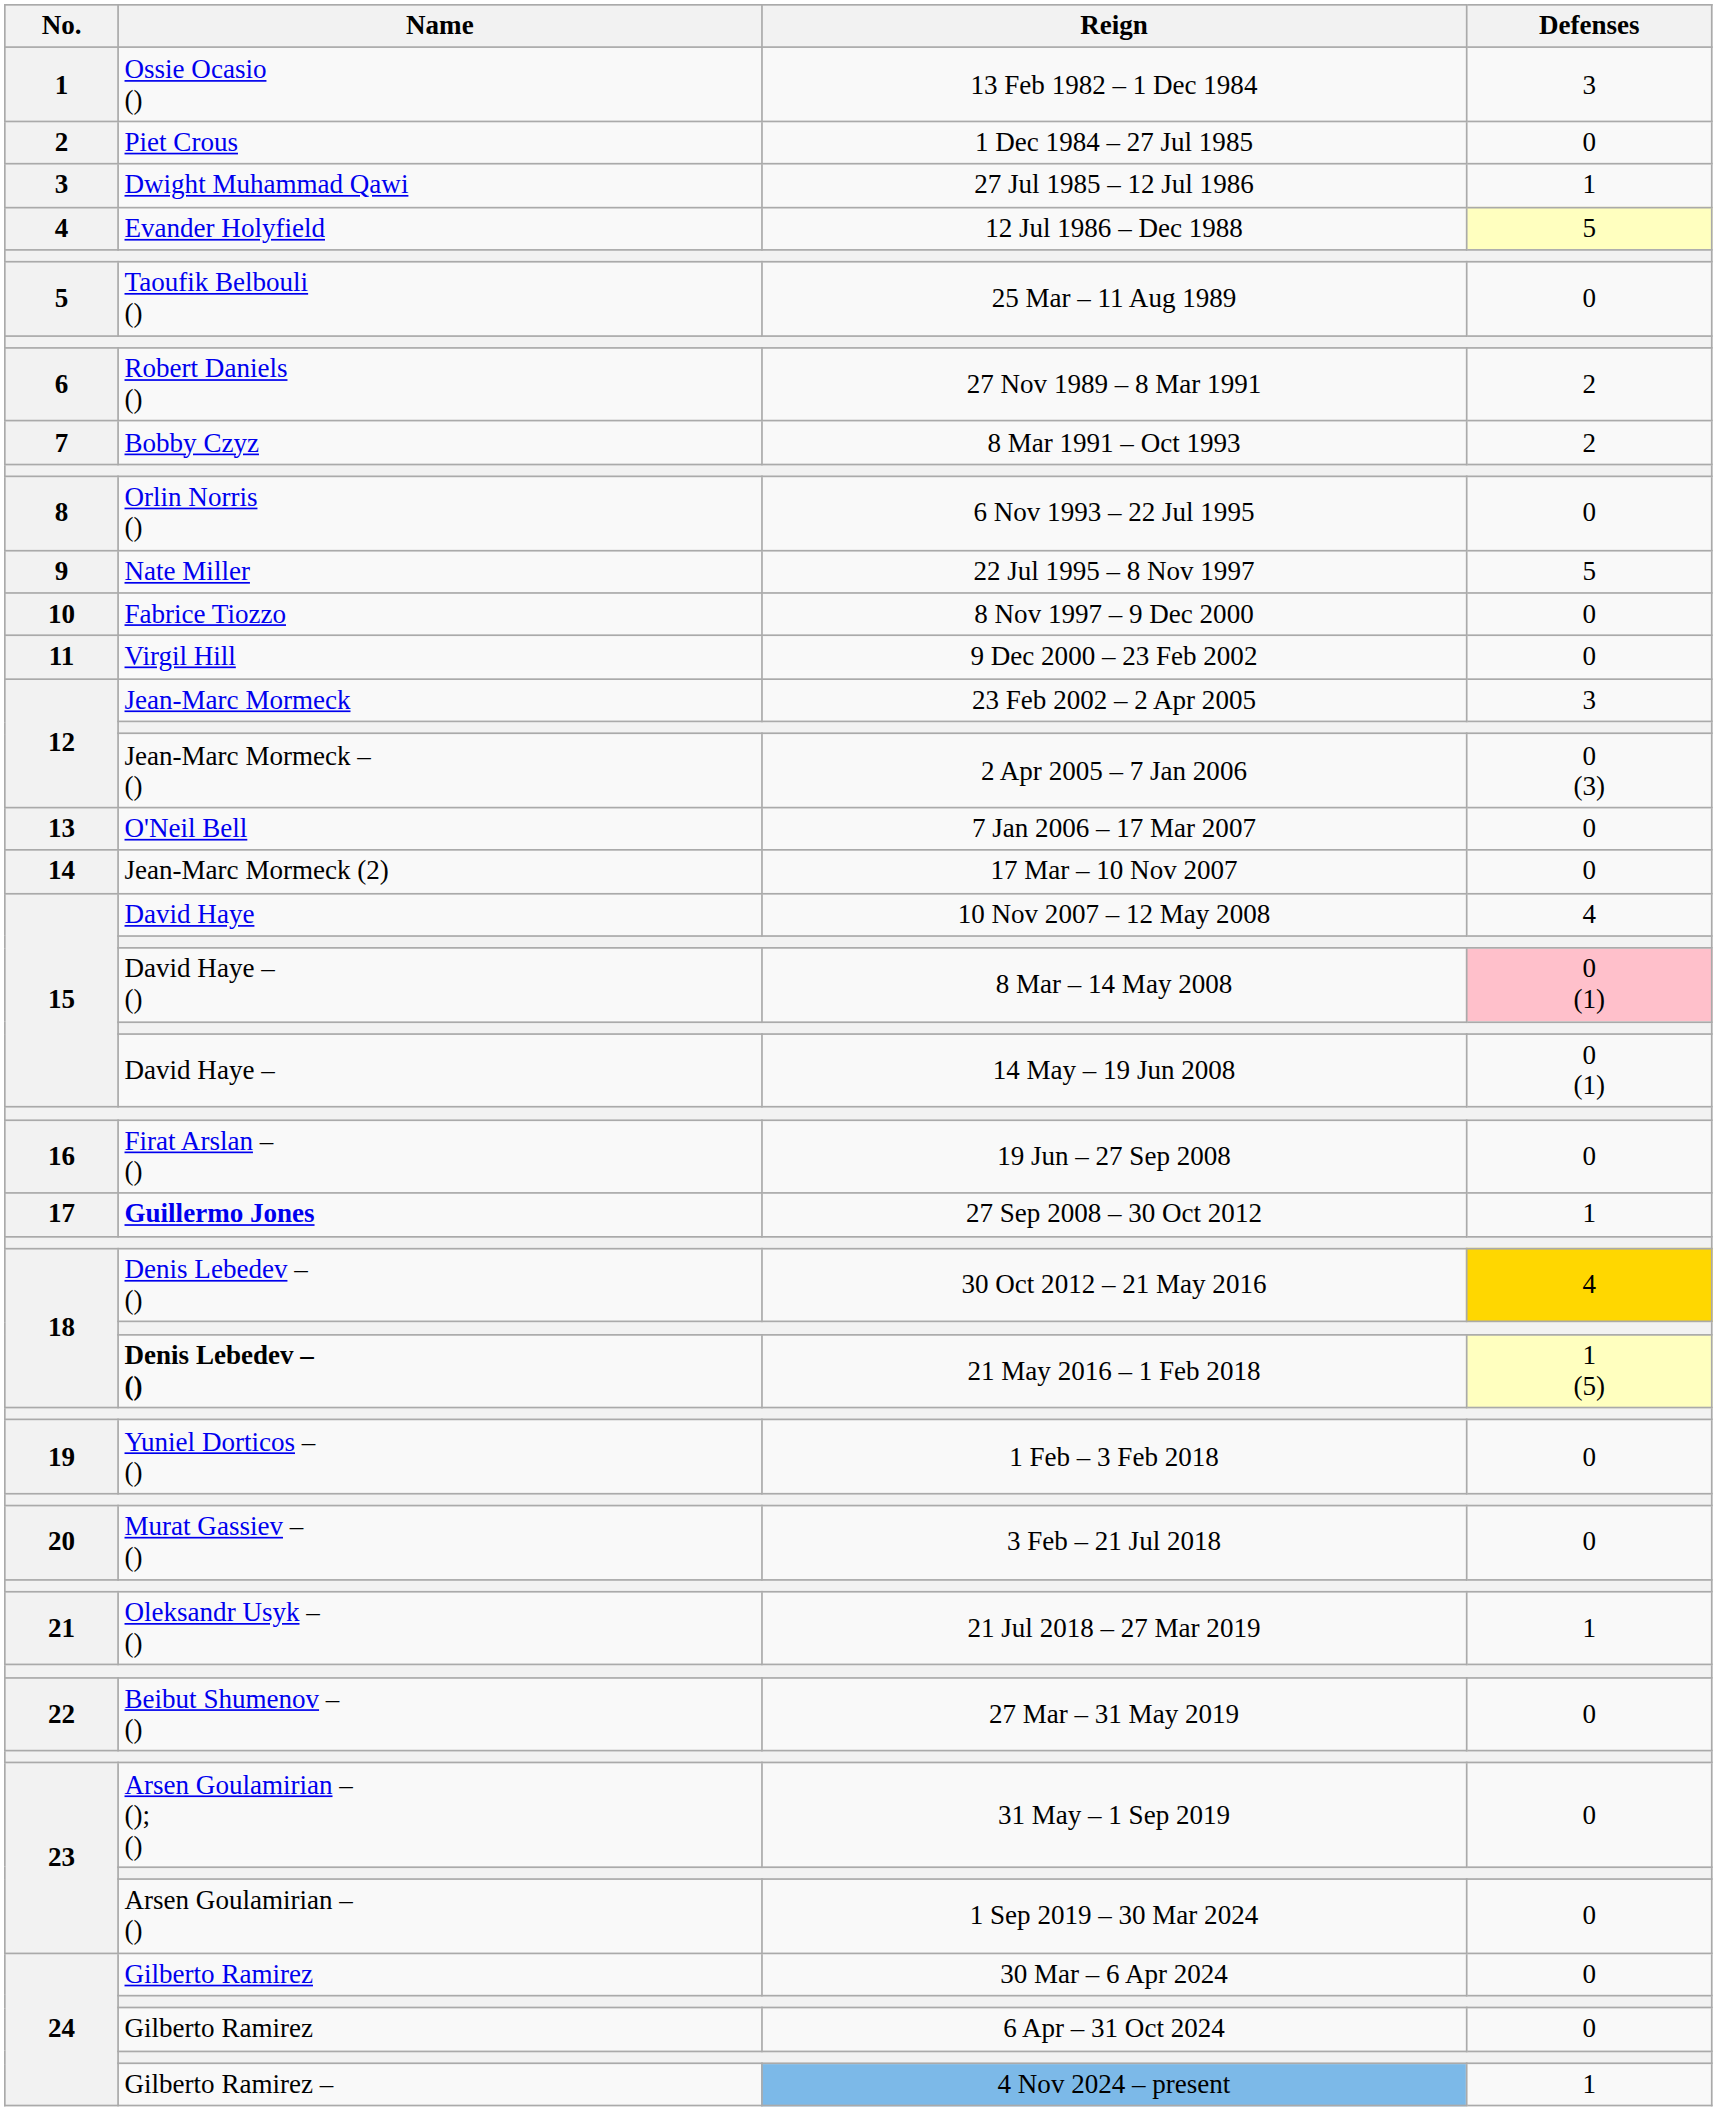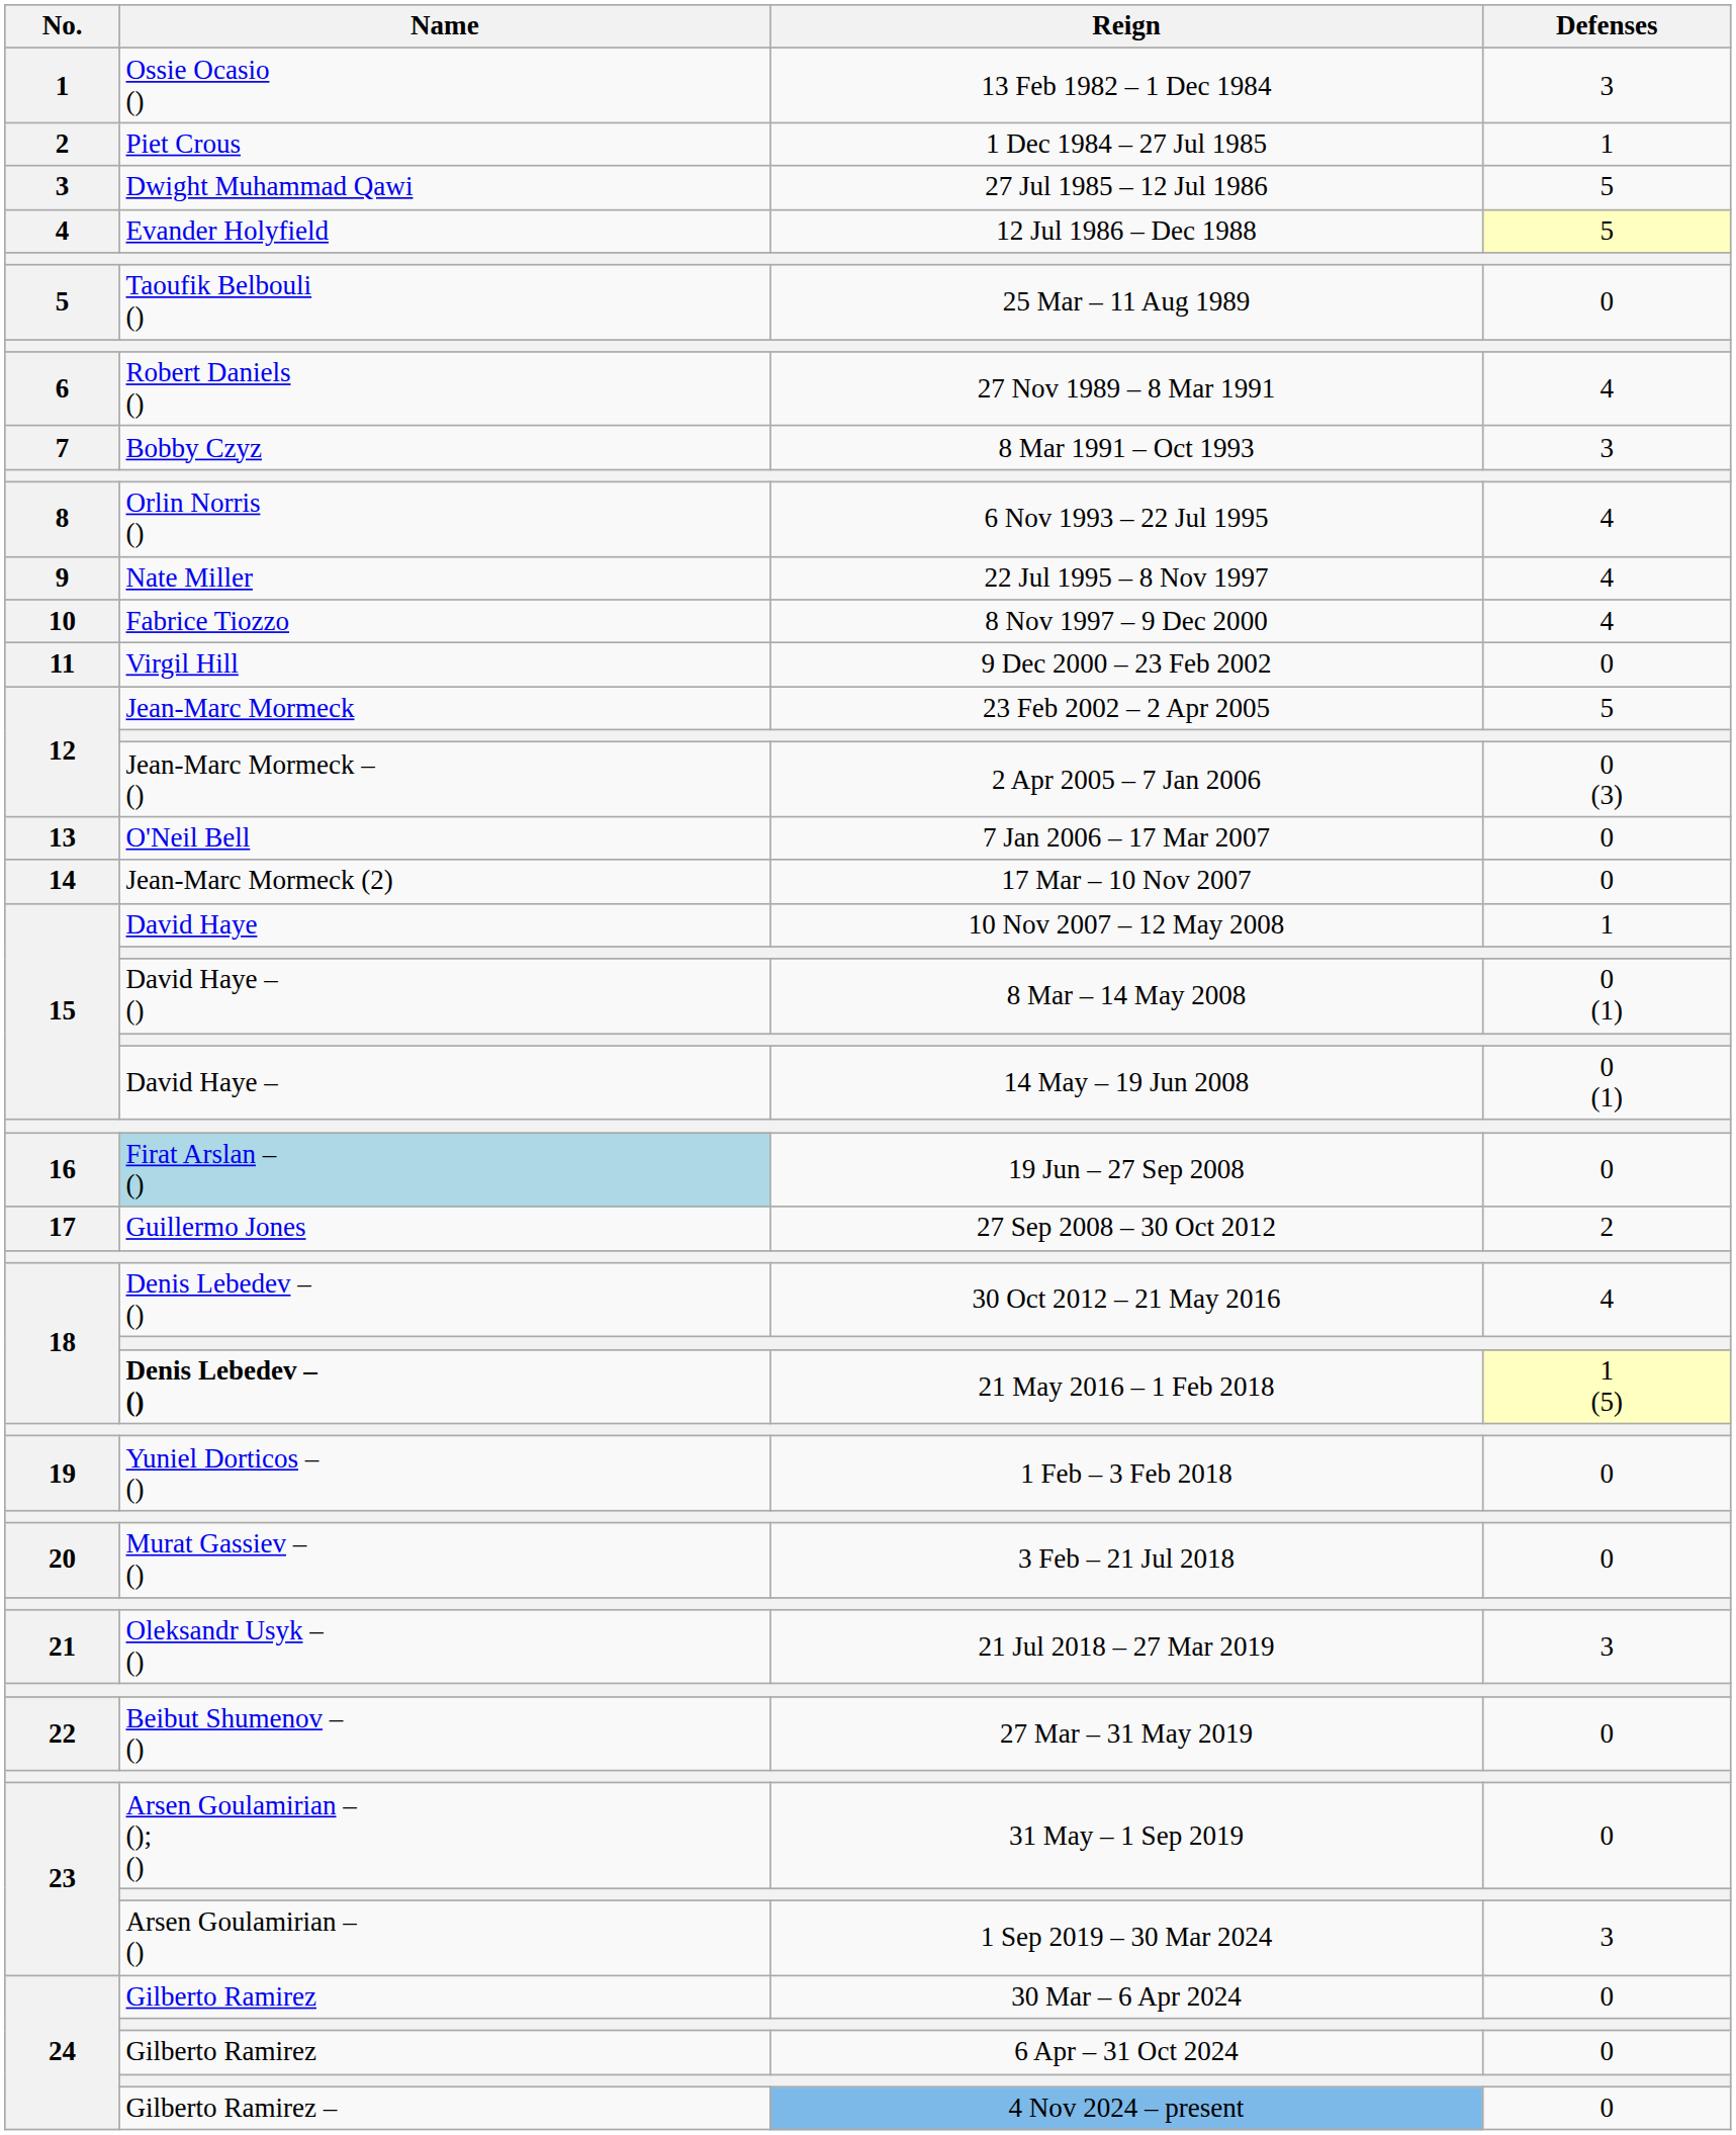 <table class="wikitable sortable" style="width:80%">
 <tr>
 <th>No.</th>
 <th>Name</th>
 <th>Reign</th>
 <th>Defenses</th>
 </tr>
 <tr align=center>
 <th>1</th>
 <td align=left><a href='#'>Ossie Ocasio</a><br>()</td>
 <td>13 Feb 1982 – 1 Dec 1984</td>
 <td>3</td>
 </tr>
 <tr align=center>
 <th>2</th>
 <td align=left><a href='#'>Piet Crous</a></td>
 <td>1 Dec 1984 – 27 Jul 1985</td>
-<td>0</td>
+<td>1</td>
 </tr>
 <tr align=center>
 <th>3</th>
 <td align=left><a href='#'>Dwight Muhammad Qawi</a></td>
 <td>27 Jul 1985 – 12 Jul 1986</td>
-<td>1</td>
+<td>5</td>
 </tr>
 <tr align=center>
 <th>4</th>
 <td align=left><a href='#'>Evander Holyfield</a></td>
 <td>12 Jul 1986 – Dec 1988</td>
 <td style="background:#ffffbf;">5</td>
 </tr>
 <tr align=center>
 <th colspan="4"></th>
 </tr>
 <tr align=center>
 <th>5</th>
 <td align=left><a href='#'>Taoufik Belbouli</a><br>()</td>
 <td>25 Mar – 11 Aug 1989</td>
 <td>0</td>
 </tr>
 <tr align=center>
 <th colspan="4"></th>
 </tr>
 <tr align=center>
 <th>6</th>
 <td align=left><a href='#'>Robert Daniels</a><br>()</td>
 <td>27 Nov 1989 – 8 Mar 1991</td>
-<td>2</td>
+<td>4</td>
 </tr>
 <tr align=center>
 <th>7</th>
 <td align=left><a href='#'>Bobby Czyz</a></td>
 <td>8 Mar 1991 – Oct 1993</td>
-<td>2</td>
+<td>3</td>
 </tr>
 <tr align=center>
 <th colspan="4"></th>
 </tr>
 <tr align=center>
 <th>8</th>
 <td align=left><a href='#'>Orlin Norris</a><br>()</td>
 <td>6 Nov 1993 – 22 Jul 1995</td>
-<td>0</td>
+<td>4</td>
 </tr>
 <tr align=center>
 <th>9</th>
 <td align=left><a href='#'>Nate Miller</a></td>
 <td>22 Jul 1995 – 8 Nov 1997</td>
-<td>5</td>
+<td>4</td>
 </tr>
 <tr align=center>
 <th>10</th>
 <td align=left><a href='#'>Fabrice Tiozzo</a></td>
 <td>8 Nov 1997 – 9 Dec 2000</td>
-<td>0</td>
+<td>4</td>
 </tr>
 <tr align=center>
 <th>11</th>
 <td align=left><a href='#'>Virgil Hill</a></td>
 <td>9 Dec 2000 – 23 Feb 2002</td>
 <td>0</td>
 </tr>
 <tr align=center>
 <th rowspan=3>12</th>
 <td align=left><a href='#'>Jean-Marc Mormeck</a></td>
 <td>23 Feb 2002 – 2 Apr 2005</td>
-<td>3</td>
+<td>5</td>
 </tr>
 <tr align=center>
 <th colspan=3></th>
 </tr>
 <tr align=center>
 <td align=left>Jean-Marc Mormeck – <br>()</td>
 <td>2 Apr 2005 – 7 Jan 2006</td>
 <td>0<br>(3)</td>
 </tr>
 <tr align=center>
 <th>13</th>
 <td align=left><a href='#'>O'Neil Bell</a></td>
 <td>7 Jan 2006 – 17 Mar 2007</td>
 <td>0</td>
 </tr>
 <tr align=center>
 <th>14</th>
 <td align=left>Jean-Marc Mormeck (2)</td>
 <td>17 Mar – 10 Nov 2007</td>
 <td>0</td>
 </tr>
 <tr align=center>
 <th rowspan=5>15</th>
 <td align=left><a href='#'>David Haye</a></td>
 <td>10 Nov 2007 – 12 May 2008</td>
-<td>4</td>
+<td>1</td>
 </tr>
 <tr align=center>
 <th colspan=3></th>
 </tr>
 <tr align=center>
 <td align=left>David Haye – <br>()</td>
 <td>8 Mar – 14 May 2008</td>
-<td style="background: pink;">0<br>(1)</td>
+<td>0<br>(1)</td>
 </tr>
 <tr align=center>
 <th colspan=3></th>
 </tr>
 <tr align=center>
 <td align=left>David Haye – </td>
 <td>14 May – 19 Jun 2008</td>
 <td>0<br>(1)</td>
 </tr>
 <tr align=center>
 <th colspan="4"></th>
 </tr>
 <tr align=center>
 <th>16</th>
-<td align=left><a href='#'>Firat Arslan</a> – <br>()</td>
+<td align=left style="background: lightblue;"><a href='#'>Firat Arslan</a> – <br>()</td>
 <td>19 Jun – 27 Sep 2008</td>
 <td>0<br></td>
 </tr>
 <tr align=center>
 <th>17</th>
-<td align=left><strong><a href='#'>Guillermo Jones</a></strong></td>
+<td align=left><a href='#'>Guillermo Jones</a></td>
 <td>27 Sep 2008 – 30 Oct 2012</td>
-<td>1</td>
+<td>2</td>
 </tr>
 <tr align=center>
 <th colspan="4"></th>
 </tr>
 <tr align=center>
 <th rowspan=3>18</th>
 <td align=left><a href='#'>Denis Lebedev</a> – <br>()</td>
 <td>30 Oct 2012 – 21 May 2016</td>
-<td style="background: gold;">4</td>
+<td>4</td>
 </tr>
 <tr align=center>
 <th colspan=3></th>
 </tr>
 <tr align=center>
 <td align=left><strong>Denis Lebedev –  <br>()</strong></td>
 <td>21 May 2016 – 1 Feb 2018</td>
 <td style="background:#ffffbf;">1<br>(5)</td>
 </tr>
 <tr align=center>
 <th colspan=4></th>
 </tr>
 <tr align=center>
 <th>19</th>
 <td align=left><a href='#'>Yuniel Dorticos</a> – <br>()</td>
 <td>1 Feb – 3 Feb 2018</td>
 <td>0</td>
 </tr>
 <tr align=center>
 <th colspan="4"></th>
 </tr>
 <tr align=center>
 <th>20</th>
 <td align=left><a href='#'>Murat Gassiev</a> –  <br>()</td>
 <td>3 Feb – 21 Jul 2018</td>
 <td>0</td>
 </tr>
 <tr align=center>
 <th colspan=4></th>
 </tr>
 <tr align=center>
 <th>21</th>
 <td align=left><a href='#'>Oleksandr Usyk</a> –  <br>()</td>
 <td>21 Jul 2018 – 27 Mar 2019</td>
-<td>1</td>
+<td>3</td>
 </tr>
 <tr align=center>
 <th colspan="4"></th>
 </tr>
 <tr align=center>
 <th>22</th>
 <td align=left><a href='#'>Beibut Shumenov</a> –  <br>()</td>
 <td>27 Mar – 31 May 2019</td>
 <td>0</td>
 </tr>
 <tr align=center>
 <th colspan=4></th>
 </tr>
 <tr align=center>
 <th rowspan=3>23</th>
 <td align=left><a href='#'>Arsen Goulamirian</a> – <br>();<br>()</td>
 <td>31 May – 1 Sep 2019</td>
 <td>0</td>
 </tr>
 <tr align=center>
 <th colspan=3></th>
 </tr>
 <tr align=center>
 <td align=left>Arsen Goulamirian – <br>()</td>
 <td>1 Sep 2019 – 30 Mar 2024</td>
-<td>0</td>
+<td>3</td>
 </tr>
 <tr align=center>
 <th rowspan=5>24</th>
 <td align=left><a href='#'>Gilberto Ramirez</a></td>
 <td>30 Mar – 6 Apr 2024</td>
 <td>0</td>
 </tr>
 <tr align=center>
 <th colspan=3></th>
 </tr>
 <tr align=center>
 <td align=left>Gilberto Ramirez</td>
 <td>6 Apr – 31 Oct 2024</td>
 <td>0</td>
 </tr>
 <tr align=center>
 <th colspan=3></th>
 </tr>
 <tr align=center>
 <td align=left>Gilberto Ramirez – </td>
 <td style="background:#7CB9E8;">4 Nov 2024 – present</td>
-<td>1</td>
+<td>0</td>
 </tr>
 </table>
